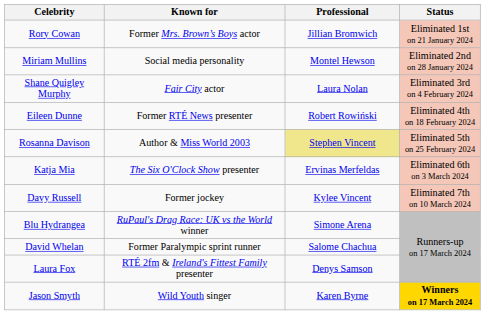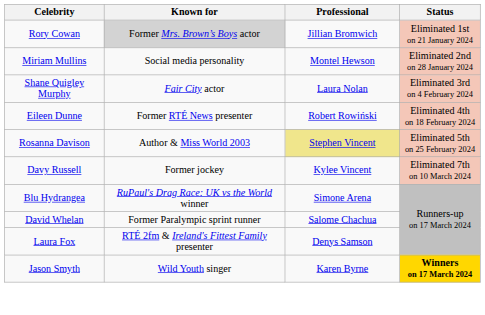 <table class="wikitable" style="margin: auto; text-align: center;">
 <tr>
 <th style="width:150px;">Celebrity</th>
 <th style="width:280px;">Known for</th>
 <th style="width:175px;">Professional</th>
 <th style="width:120px;">Status</th>
 </tr>
 <tr>
 <td><a href='#'>Rory Cowan</a></td>
-<td>Former <em><a href='#'>Mrs. Brown’s Boys</a></em> actor</td>
+<td style="background: lightgrey;">Former <em><a href='#'>Mrs. Brown’s Boys</a></em> actor</td>
 <td><a href='#'>Jillian Bromwich</a></td>
 <td bgcolor="#f4c7b8">Eliminated 1st <br> <small> on 21 January 2024</small></td>
 </tr>
 <tr>
 <td><a href='#'>Miriam Mullins</a></td>
 <td>Social media personality</td>
 <td><a href='#'>Montel Hewson</a></td>
 <td bgcolor="#f4c7b8">Eliminated 2nd <br> <small> on 28 January 2024</small></td>
 </tr>
 <tr>
 <td><a href='#'>Shane Quigley Murphy</a></td>
 <td><em><a href='#'>Fair City</a></em> actor</td>
 <td><a href='#'>Laura Nolan</a></td>
 <td bgcolor="#f4c7b8">Eliminated 3rd <br> <small> on 4 February 2024</small></td>
 </tr>
 <tr>
 <td><a href='#'>Eileen Dunne</a></td>
 <td>Former <a href='#'>RTÉ News</a> presenter</td>
 <td><a href='#'>Robert Rowiński</a></td>
 <td bgcolor="#f4c7b8">Eliminated 4th <br> <small> on 18 February 2024</small></td>
 </tr>
 <tr>
 <td><a href='#'>Rosanna Davison</a></td>
 <td>Author & <a href='#'>Miss World 2003</a></td>
 <td style="background: khaki;"><a href='#'>Stephen Vincent</a></td>
 <td bgcolor="#f4c7b8">Eliminated 5th <br> <small> on 25 February 2024</small></td>
-</tr>
-<tr>
-<td><a href='#'>Katja Mia</a></td>
-<td><a href='#'><em>The Six O'Clock Show</em></a> presenter</td>
-<td><a href='#'>Ervinas Merfeldas</a></td>
-<td bgcolor="#f4c7b8">Eliminated 6th <br> <small> on 3 March 2024</small></td>
 </tr>
 <tr>
 <td><a href='#'>Davy Russell</a></td>
 <td>Former jockey</td>
 <td><a href='#'>Kylee Vincent</a><br></td>
 <td bgcolor="#f4c7b8">Eliminated 7th <br> <small> on 10 March 2024</small></td>
 </tr>
 <tr>
 <td><a href='#'>Blu Hydrangea</a></td>
 <td><em><a href='#'>RuPaul's Drag Race: UK vs the World</a></em> winner</td>
 <td><a href='#'>Simone Arena</a></td>
 <td rowspan="3" style="background:silver;">Runners-up <br> <small> on 17 March 2024</small></td>
 </tr>
 <tr>
 <td><a href='#'>David Whelan</a></td>
 <td>Former Paralympic sprint runner</td>
 <td><a href='#'>Salome Chachua</a></td>
 </tr>
 <tr>
 <td><a href='#'>Laura Fox</a></td>
 <td><a href='#'>RTÉ 2fm</a> & <em><a href='#'>Ireland's Fittest Family</a></em> presenter</td>
 <td><a href='#'>Denys Samson</a></td>
 </tr>
 <tr>
 <td><a href='#'>Jason Smyth</a></td>
 <td><a href='#'>Wild Youth</a> singer</td>
 <td><a href='#'>Karen Byrne</a><br></td>
 <td style="background:gold;"><strong>Winners</strong> <br> <small> <strong>on 17 March 2024</strong></small></td>
 </tr>
 </table>
